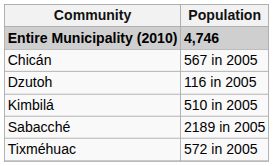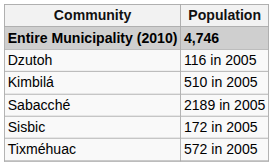 <table class="wikitable">
 <tr style="background:#111111; color:#111111;">
 <th><strong>Community</strong></th>
 <th><strong>Population</strong></th>
 </tr>
 <tr style="background:#CFCFCF;">
 <td><strong>Entire Municipality (2010)</strong></td>
 <td><strong>4,746</strong></td>
-</tr>
-<tr>
-<td>Chicán</td>
-<td>567 in 2005</td>
 </tr>
 <tr>
 <td>Dzutoh</td>
 <td>116 in 2005</td>
 </tr>
 <tr>
 <td>Kimbilá</td>
 <td>510 in 2005</td>
 </tr>
 <tr>
 <td>Sabacché</td>
 <td>2189 in 2005</td>
 </tr>
 <tr>
+<td>Sisbic</td>
+<td>172  in 2005</td>
+</tr>
+<tr>
 <td>Tixméhuac</td>
 <td>572 in 2005</td>
 </tr>
 <tr>
 </tr>
 </table>
